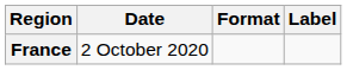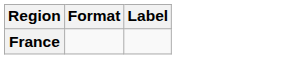 <table class="wikitable plainrowheaders" style="text-align:center;">
 <tr>
 <th>Region</th>
-<th>Date</th>
 <th>Format</th>
 <th>Label</th>
 </tr>
 <tr>
 <th scope="row">France</th>
-<td>2 October 2020</td>
 <td></td>
 <td></td>
 </tr>
 </table>
